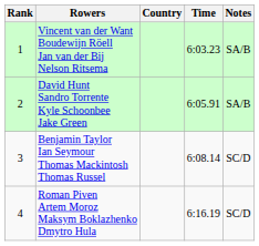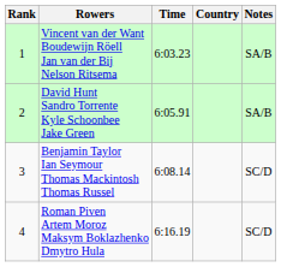 <table class="wikitable" style="text-align:center">
 <tr>
 <th>Rank</th>
 <th>Rowers</th>
+<th>Time</th>
 <th>Country</th>
-<th>Time</th>
 <th>Notes</th>
 </tr>
 <tr bgcolor=ccffcc>
 <td>1</td>
 <td align="left"><a href='#'>Vincent van der Want</a><br><a href='#'>Boudewijn Röell</a><br><a href='#'>Jan van der Bij</a><br><a href='#'>Nelson Ritsema</a></td>
+<td>6:03.23</td>
 <td align="left"></td>
-<td>6:03.23</td>
 <td>SA/B</td>
 </tr>
 <tr bgcolor=ccffcc>
 <td>2</td>
 <td align="left"><a href='#'>David Hunt</a><br><a href='#'>Sandro Torrente</a><br><a href='#'>Kyle Schoonbee</a><br><a href='#'>Jake Green</a></td>
+<td>6:05.91</td>
 <td align="left"></td>
-<td>6:05.91</td>
 <td>SA/B</td>
 </tr>
 <tr>
 <td>3</td>
 <td align="left"><a href='#'>Benjamin Taylor</a><br><a href='#'>Ian Seymour</a><br><a href='#'>Thomas Mackintosh</a><br><a href='#'>Thomas Russel</a></td>
+<td>6:08.14</td>
 <td align="left"></td>
-<td>6:08.14</td>
 <td>SC/D</td>
 </tr>
 <tr>
 <td>4</td>
 <td align="left"><a href='#'>Roman Piven</a><br><a href='#'>Artem Moroz</a><br><a href='#'>Maksym Boklazhenko</a><br><a href='#'>Dmytro Hula</a></td>
+<td>6:16.19</td>
 <td align="left"></td>
-<td>6:16.19</td>
 <td>SC/D</td>
 </tr>
 </table>
